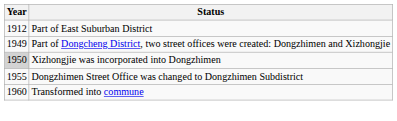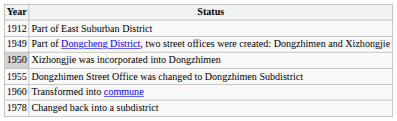 <table class="wikitable">
 <tr>
 <th>Year</th>
 <th>Status</th>
 </tr>
 <tr>
 <td>1912</td>
 <td>Part of East Suburban District</td>
 </tr>
 <tr>
 <td>1949</td>
 <td>Part of <a href='#'>Dongcheng District</a>, two street offices were created: Dongzhimen and Xizhongjie</td>
 </tr>
 <tr>
 <td style="background: lightgrey;">1950</td>
 <td>Xizhongjie was incorporated into Dongzhimen</td>
 </tr>
 <tr>
 <td>1955</td>
 <td>Dongzhimen Street Office was changed to Dongzhimen Subdistrict</td>
 </tr>
 <tr>
 <td>1960</td>
 <td>Transformed into <a href='#'>commune</a></td>
 </tr>
+<tr>
+<td>1978</td>
+<td>Changed back into a subdistrict</td>
+</tr>
 </table>
